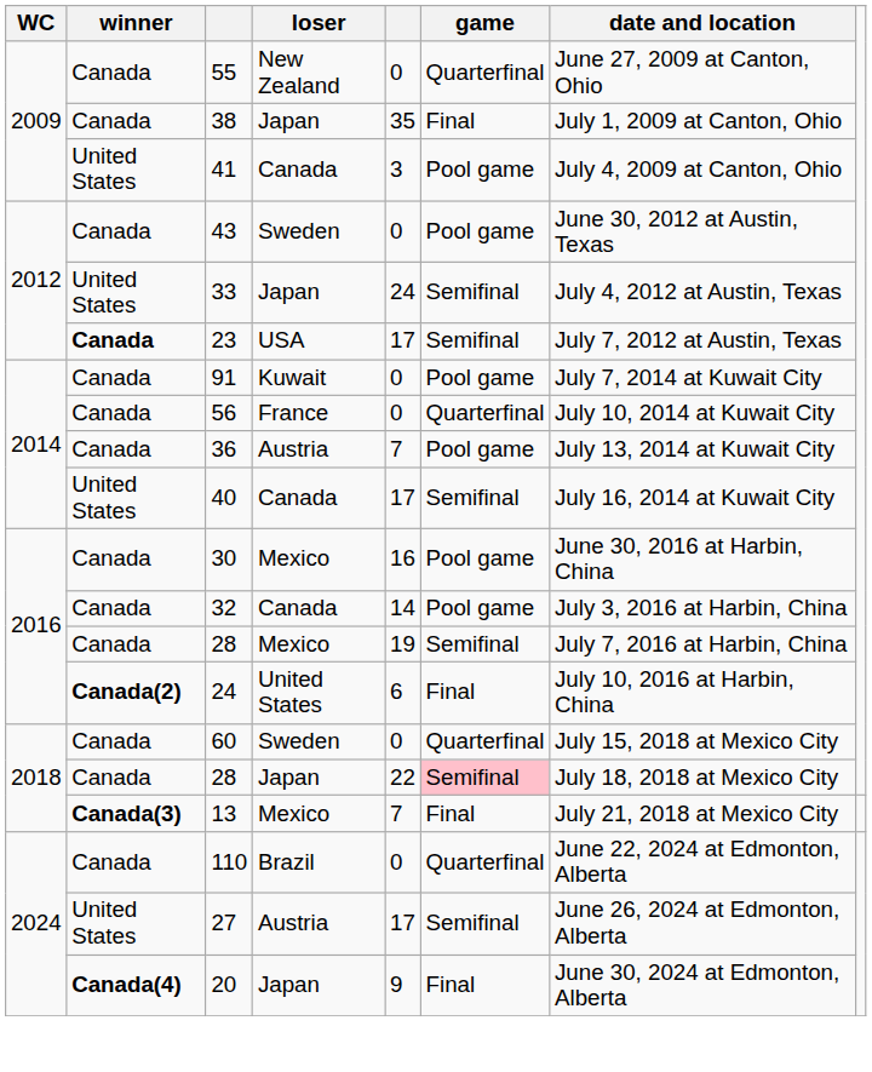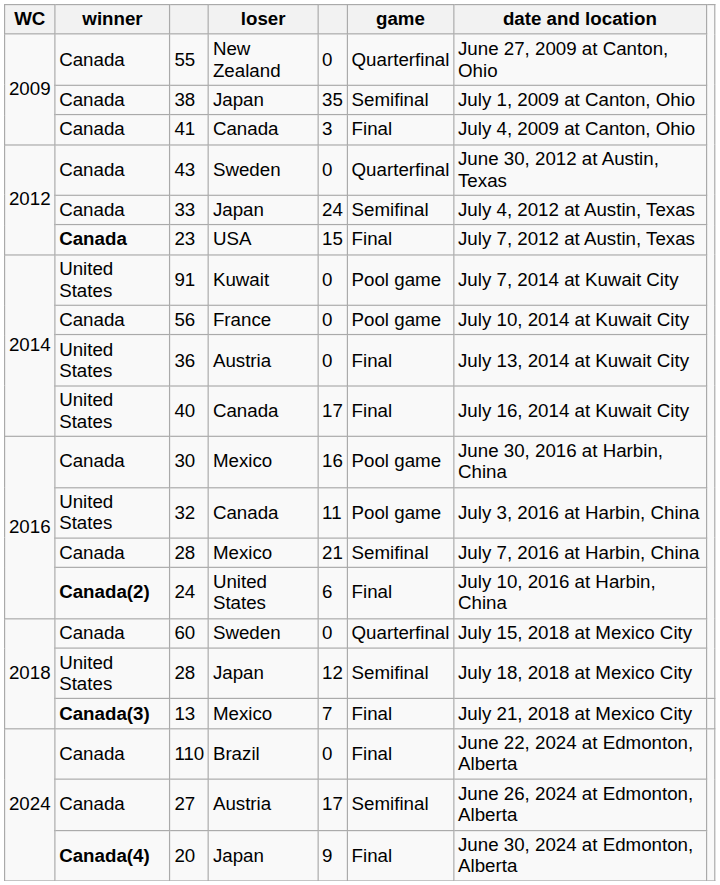 <table class="wikitable sortable">
 <tr>
 <th>WC</th>
 <th>winner</th>
 <th></th>
 <th>loser</th>
 <th></th>
 <th>game</th>
 <th>date and location</th>
 </tr>
 <tr>
 <td rowspan="3">2009</td>
 <td>Canada</td>
 <td>55</td>
 <td>New Zealand</td>
 <td>0</td>
 <td>Quarterfinal</td>
 <td>June 27, 2009 at Canton, Ohio</td>
 </tr>
 <tr>
 <td>Canada</td>
 <td>38</td>
 <td>Japan</td>
 <td>35</td>
-<td>Final</td>
+<td>Semifinal</td>
 <td>July 1, 2009 at Canton, Ohio</td>
 </tr>
 <tr>
-<td>United States</td>
+<td>Canada</td>
 <td>41</td>
 <td>Canada</td>
 <td>3</td>
-<td>Pool game</td>
+<td>Final</td>
 <td>July 4, 2009 at Canton, Ohio</td>
 </tr>
 <tr>
 <td rowspan="3">2012</td>
 <td>Canada</td>
 <td>43</td>
 <td>Sweden</td>
 <td>0</td>
-<td>Pool game</td>
+<td>Quarterfinal</td>
 <td>June 30, 2012 at Austin, Texas</td>
 </tr>
 <tr>
-<td>United States</td>
+<td>Canada</td>
 <td>33</td>
 <td>Japan</td>
 <td>24</td>
 <td>Semifinal</td>
 <td>July 4, 2012 at Austin, Texas</td>
 </tr>
 <tr>
 <td><strong>Canada</strong></td>
 <td>23</td>
 <td>USA</td>
-<td>17</td>
-<td>Semifinal</td>
+<td>15</td>
+<td>Final</td>
 <td>July 7, 2012 at Austin, Texas</td>
 </tr>
 <tr>
 <td rowspan="4">2014</td>
-<td>Canada</td>
+<td>United States</td>
 <td>91</td>
 <td>Kuwait</td>
 <td>0</td>
 <td>Pool game</td>
 <td>July 7, 2014 at Kuwait City</td>
 </tr>
 <tr>
 <td>Canada</td>
 <td>56</td>
 <td>France</td>
 <td>0</td>
-<td>Quarterfinal</td>
+<td>Pool game</td>
 <td>July 10, 2014 at Kuwait City</td>
 </tr>
 <tr>
-<td>Canada</td>
+<td>United States</td>
 <td>36</td>
 <td>Austria</td>
-<td>7</td>
-<td>Pool game</td>
+<td>0</td>
+<td>Final</td>
 <td>July 13, 2014 at Kuwait City</td>
 </tr>
 <tr>
 <td>United States</td>
 <td>40</td>
 <td>Canada</td>
 <td>17</td>
-<td>Semifinal</td>
+<td>Final</td>
 <td>July 16, 2014 at Kuwait City</td>
 </tr>
 <tr>
 <td rowspan="4">2016</td>
 <td>Canada</td>
 <td>30</td>
 <td>Mexico</td>
 <td>16</td>
 <td>Pool game</td>
 <td>June 30, 2016 at Harbin, China</td>
 </tr>
 <tr>
-<td>Canada</td>
+<td>United States</td>
 <td>32</td>
 <td>Canada</td>
-<td>14</td>
+<td>11</td>
 <td>Pool game</td>
 <td>July 3, 2016 at Harbin, China</td>
 </tr>
 <tr>
 <td>Canada</td>
 <td>28</td>
 <td>Mexico</td>
-<td>19</td>
+<td>21</td>
 <td>Semifinal</td>
 <td>July 7, 2016 at Harbin, China</td>
 </tr>
 <tr>
 <td><strong>Canada(2)</strong></td>
 <td>24</td>
 <td>United States</td>
 <td>6</td>
 <td>Final</td>
 <td>July 10, 2016 at Harbin, China</td>
 </tr>
 <tr>
 <td rowspan="3">2018</td>
 <td>Canada</td>
 <td>60</td>
 <td>Sweden</td>
 <td>0</td>
 <td>Quarterfinal</td>
 <td>July 15, 2018 at Mexico City</td>
 </tr>
 <tr>
-<td>Canada</td>
+<td>United States</td>
 <td>28</td>
 <td>Japan</td>
-<td>22</td>
-<td style="background: pink;">Semifinal</td>
+<td>12</td>
+<td>Semifinal</td>
 <td>July 18, 2018 at Mexico City</td>
 </tr>
 <tr>
 <td><strong>Canada(3)</strong></td>
 <td>13</td>
 <td>Mexico</td>
 <td>7</td>
 <td>Final</td>
 <td>July 21, 2018 at Mexico City</td>
 <td></td>
 </tr>
 <tr>
 <td rowspan="3">2024</td>
 <td>Canada</td>
 <td>110</td>
 <td>Brazil</td>
 <td>0</td>
-<td>Quarterfinal</td>
+<td>Final</td>
 <td>June 22, 2024 at Edmonton, Alberta</td>
 </tr>
 <tr>
-<td>United States</td>
+<td>Canada</td>
 <td>27</td>
 <td>Austria</td>
 <td>17</td>
 <td>Semifinal</td>
 <td>June 26, 2024 at Edmonton, Alberta</td>
 </tr>
 <tr>
 <td><strong>Canada(4)</strong></td>
 <td>20</td>
 <td>Japan</td>
 <td>9</td>
 <td>Final</td>
 <td>June 30, 2024 at Edmonton, Alberta</td>
 </tr>
 </table>
